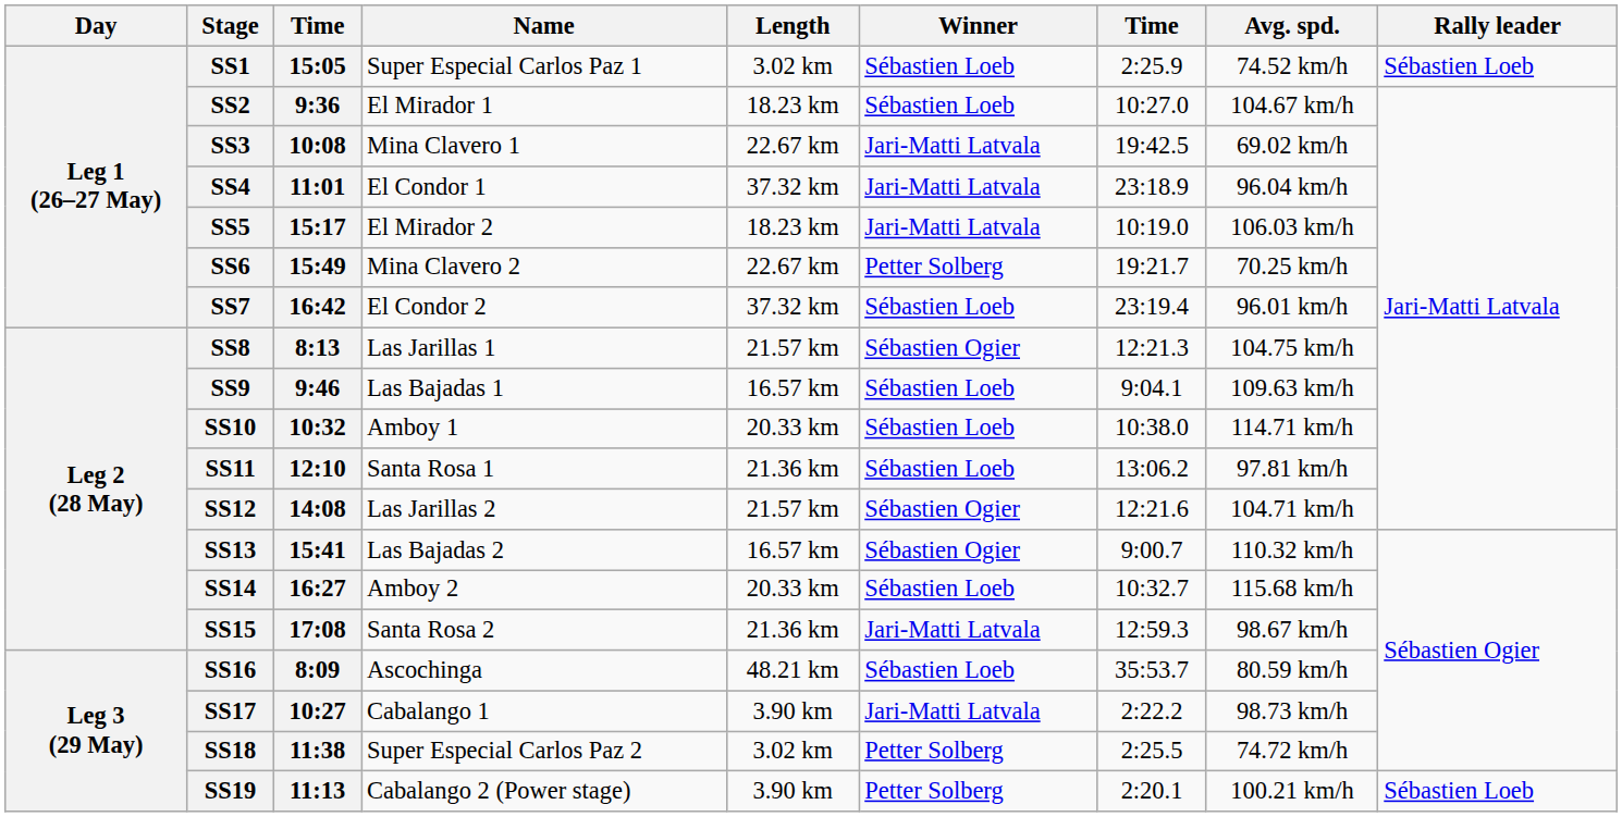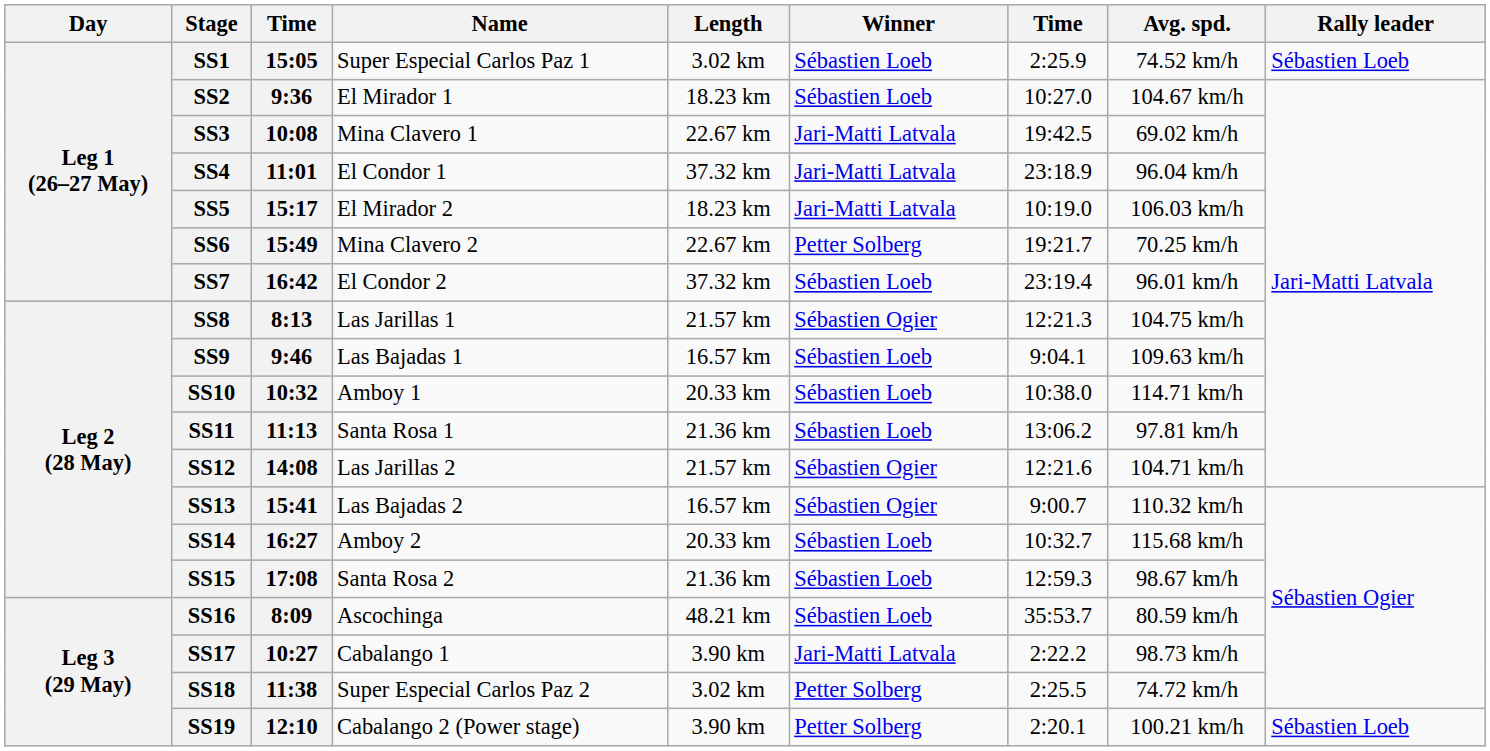 <table class="wikitable" width=100% style="text-align: center; font-size: 90%; max-width: 950px;">
 <tr>
 <th>Day</th>
 <th>Stage</th>
 <th>Time</th>
 <th>Name</th>
 <th>Length</th>
 <th>Winner</th>
 <th>Time</th>
 <th>Avg. spd.</th>
 <th>Rally leader</th>
 </tr>
 <tr>
 <th rowspan=7>Leg 1<br>(26–27 May)</th>
 <th>SS1</th>
 <th>15:05</th>
 <td align=left>Super Especial Carlos Paz 1</td>
 <td>3.02 km</td>
 <td align=left> <a href='#'>Sébastien Loeb</a></td>
 <td>2:25.9</td>
 <td>74.52 km/h</td>
 <td align=left> <a href='#'>Sébastien Loeb</a></td>
 </tr>
 <tr>
 <th>SS2</th>
 <th>9:36</th>
 <td align=left>El Mirador 1</td>
 <td>18.23 km</td>
 <td align=left> <a href='#'>Sébastien Loeb</a></td>
 <td>10:27.0</td>
 <td>104.67 km/h</td>
 <td align=left rowspan=11> <a href='#'>Jari-Matti Latvala</a></td>
 </tr>
 <tr>
 <th>SS3</th>
 <th>10:08</th>
 <td align=left>Mina Clavero 1</td>
 <td>22.67 km</td>
 <td align=left> <a href='#'>Jari-Matti Latvala</a></td>
 <td>19:42.5</td>
 <td>69.02 km/h</td>
 </tr>
 <tr>
 <th>SS4</th>
 <th>11:01</th>
 <td align=left>El Condor 1</td>
 <td>37.32 km</td>
 <td align=left> <a href='#'>Jari-Matti Latvala</a></td>
 <td>23:18.9</td>
 <td>96.04 km/h</td>
 </tr>
 <tr>
 <th>SS5</th>
 <th>15:17</th>
 <td align=left>El Mirador 2</td>
 <td>18.23 km</td>
 <td align=left> <a href='#'>Jari-Matti Latvala</a></td>
 <td>10:19.0</td>
 <td>106.03 km/h</td>
 </tr>
 <tr>
 <th>SS6</th>
 <th>15:49</th>
 <td align=left>Mina Clavero 2</td>
 <td>22.67 km</td>
 <td align=left> <a href='#'>Petter Solberg</a></td>
 <td>19:21.7</td>
 <td>70.25 km/h</td>
 </tr>
 <tr>
 <th>SS7</th>
 <th>16:42</th>
 <td align=left>El Condor 2</td>
 <td>37.32 km</td>
 <td align=left> <a href='#'>Sébastien Loeb</a></td>
 <td>23:19.4</td>
 <td>96.01 km/h</td>
 </tr>
 <tr>
 <th rowspan=8>Leg 2<br>(28 May)</th>
 <th>SS8</th>
 <th>8:13</th>
 <td align=left>Las Jarillas 1</td>
 <td>21.57 km</td>
 <td align=left> <a href='#'>Sébastien Ogier</a></td>
 <td>12:21.3</td>
 <td>104.75 km/h</td>
 </tr>
 <tr>
 <th>SS9</th>
 <th>9:46</th>
 <td align=left>Las Bajadas 1</td>
 <td>16.57 km</td>
 <td align=left> <a href='#'>Sébastien Loeb</a></td>
 <td>9:04.1</td>
 <td>109.63 km/h</td>
 </tr>
 <tr>
 <th>SS10</th>
 <th>10:32</th>
 <td align=left>Amboy 1</td>
 <td>20.33 km</td>
 <td align=left> <a href='#'>Sébastien Loeb</a></td>
 <td>10:38.0</td>
 <td>114.71 km/h</td>
 </tr>
 <tr>
 <th>SS11</th>
-<th>12:10</th>
+<th>11:13</th>
 <td align=left>Santa Rosa 1</td>
 <td>21.36 km</td>
 <td align=left> <a href='#'>Sébastien Loeb</a></td>
 <td>13:06.2</td>
 <td>97.81 km/h</td>
 </tr>
 <tr>
 <th>SS12</th>
 <th>14:08</th>
 <td align=left>Las Jarillas 2</td>
 <td>21.57 km</td>
 <td align=left> <a href='#'>Sébastien Ogier</a></td>
 <td>12:21.6</td>
 <td>104.71 km/h</td>
 </tr>
 <tr>
 <th>SS13</th>
 <th>15:41</th>
 <td align=left>Las Bajadas 2</td>
 <td>16.57 km</td>
 <td align=left> <a href='#'>Sébastien Ogier</a></td>
 <td>9:00.7</td>
 <td>110.32 km/h</td>
 <td align=left rowspan=6> <a href='#'>Sébastien Ogier</a></td>
 </tr>
 <tr>
 <th>SS14</th>
 <th>16:27</th>
 <td align=left>Amboy 2</td>
 <td>20.33 km</td>
 <td align=left> <a href='#'>Sébastien Loeb</a></td>
 <td>10:32.7</td>
 <td>115.68 km/h</td>
 </tr>
 <tr>
 <th>SS15</th>
 <th>17:08</th>
 <td align=left>Santa Rosa 2</td>
 <td>21.36 km</td>
-<td align=left> <a href='#'>Jari-Matti Latvala</a></td>
+<td align=left> <a href='#'>Sébastien Loeb</a></td>
 <td>12:59.3</td>
 <td>98.67 km/h</td>
 </tr>
 <tr>
 <th rowspan=4>Leg 3<br>(29 May)</th>
 <th>SS16</th>
 <th>8:09</th>
 <td align=left>Ascochinga</td>
 <td>48.21 km</td>
 <td align=left> <a href='#'>Sébastien Loeb</a></td>
 <td>35:53.7</td>
 <td>80.59 km/h</td>
 </tr>
 <tr>
 <th>SS17</th>
 <th>10:27</th>
 <td align=left>Cabalango 1</td>
 <td>3.90 km</td>
 <td align=left> <a href='#'>Jari-Matti Latvala</a></td>
 <td>2:22.2</td>
 <td>98.73 km/h</td>
 </tr>
 <tr>
 <th>SS18</th>
 <th>11:38</th>
 <td align=left>Super Especial Carlos Paz 2</td>
 <td>3.02 km</td>
 <td align=left> <a href='#'>Petter Solberg</a></td>
 <td>2:25.5</td>
 <td>74.72 km/h</td>
 </tr>
 <tr>
 <th>SS19</th>
-<th>11:13</th>
+<th>12:10</th>
 <td align=left>Cabalango 2 (Power stage)</td>
 <td>3.90 km</td>
 <td align=left> <a href='#'>Petter Solberg</a></td>
 <td>2:20.1</td>
 <td>100.21 km/h</td>
 <td align=left> <a href='#'>Sébastien Loeb</a></td>
 </tr>
 </table>
